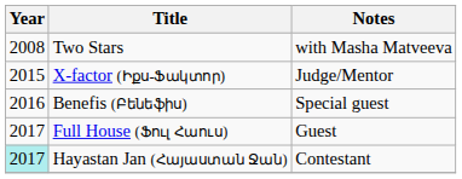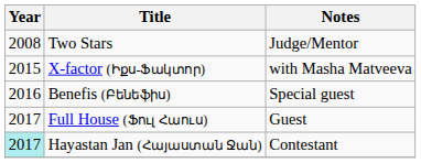 <table class="wikitable sortable">
 <tr>
 <th>Year</th>
 <th>Title</th>
 <th class="unsortable">Notes</th>
 </tr>
 <tr>
 <td>2008</td>
 <td>Two Stars</td>
-<td>with Masha Matveeva</td>
+<td>Judge/Mentor</td>
 </tr>
 <tr>
 <td>2015</td>
 <td><a href='#'>X-factor</a>  <small> (Իքս-Ֆակտոր)</small></td>
-<td>Judge/Mentor</td>
+<td>with Masha Matveeva</td>
 </tr>
 <tr>
 <td>2016</td>
 <td>Benefis <small> (Բենեֆիս)</small></td>
 <td>Special guest</td>
 </tr>
 <tr>
 <td>2017</td>
 <td><a href='#'>Full House</a> <small> (Ֆուլ Հաուս)</small></td>
 <td>Guest</td>
 </tr>
 <tr>
 <td style="background: paleturquoise;">2017</td>
 <td>Hayastan Jan <small> (Հայաստան Ջան)</small></td>
 <td>Contestant</td>
 </tr>
 <tr>
 </tr>
 </table>
